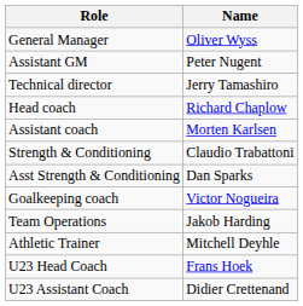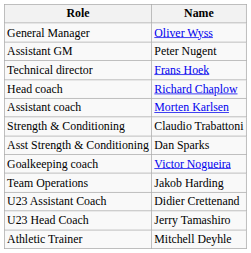 <table class="wikitable">
 <tr>
 <th>Role</th>
 <th>Name</th>
 </tr>
 <tr>
 <td>General Manager</td>
 <td><a href='#'>Oliver Wyss</a></td>
 </tr>
 <tr>
 <td>Assistant GM</td>
 <td>Peter Nugent</td>
 </tr>
 <tr>
 <td>Technical director</td>
-<td>Jerry Tamashiro</td>
+<td><a href='#'>Frans Hoek</a></td>
 </tr>
 <tr>
 <td>Head coach</td>
 <td><a href='#'>Richard Chaplow</a></td>
 </tr>
 <tr>
 <td>Assistant coach</td>
 <td><a href='#'>Morten Karlsen</a></td>
 </tr>
 <tr>
 <td>Strength & Conditioning</td>
 <td>Claudio Trabattoni</td>
 </tr>
 <tr>
 <td>Asst Strength & Conditioning</td>
 <td>Dan Sparks</td>
 </tr>
 <tr>
 <td>Goalkeeping coach</td>
 <td><a href='#'>Victor Nogueira</a></td>
 </tr>
 <tr>
 <td>Team Operations</td>
 <td>Jakob Harding</td>
 </tr>
 <tr>
+<td>U23 Assistant Coach</td>
+<td>Didier Crettenand</td>
+</tr>
+<tr>
+<td>U23 Head Coach</td>
+<td>Jerry Tamashiro</td>
+</tr>
+<tr>
 <td>Athletic Trainer</td>
 <td>Mitchell Deyhle</td>
 </tr>
-<tr>
-<td>U23 Head Coach</td>
-<td><a href='#'>Frans Hoek</a></td>
-</tr>
-<tr>
-<td>U23 Assistant Coach</td>
-<td>Didier Crettenand</td>
-</tr>
 </table>
